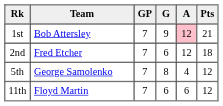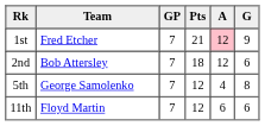 <table border=1 cellpadding=5 cellspacing=0>
 <tr>
 <th bgcolor="#efefef" width="20">Rk</th>
 <th bgcolor="#efefef" width="150">Team</th>
 <th bgcolor="#efefef" width="20">GP</th>
+<th bgcolor="#efefef" width="20">Pts</th>
+<th bgcolor="#efefef" width="20">A</th>
 <th bgcolor="#efefef" width="20">G</th>
-<th bgcolor="#efefef" width="20">A</th>
-<th bgcolor="#efefef" width="20">Pts</th>
 </tr>
 <tr align=center>
 <td>1st</td>
-<td align=left> <a href='#'>Bob Attersley</a></td>
+<td align=left> <a href='#'>Fred Etcher</a></td>
 <td>7</td>
+<td>21</td>
+<td style="background: pink;">12</td>
 <td>9</td>
-<td style="background: pink;">12</td>
-<td>21</td>
 </tr>
 <tr align=center>
 <td>2nd</td>
-<td align=left> <a href='#'>Fred Etcher</a></td>
+<td align=left> <a href='#'>Bob Attersley</a></td>
 <td>7</td>
+<td>18</td>
+<td>12</td>
 <td>6</td>
-<td>12</td>
-<td>18</td>
 </tr>
 <tr align=center>
 <td>5th</td>
 <td align=left> <a href='#'>George Samolenko</a></td>
 <td>7</td>
+<td>12</td>
+<td>4</td>
 <td>8</td>
-<td>4</td>
-<td>12</td>
 </tr>
 <tr align=center>
 <td>11th</td>
 <td align=left> <a href='#'>Floyd Martin</a></td>
 <td>7</td>
+<td>12</td>
 <td>6</td>
 <td>6</td>
-<td>12</td>
 </tr>
 </table>
